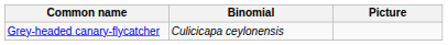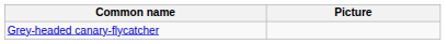 <table width=50% class="wikitable">
 <tr>
 <th width=30%>Common name</th>
-<th width=30%>Binomial</th>
 <th width=20%>Picture</th>
 </tr>
 <tr>
 <td><a href='#'>Grey-headed canary-flycatcher</a></td>
-<td><em>Culicicapa ceylonensis</em></td>
 <td></td>
 </tr>
 </table>
